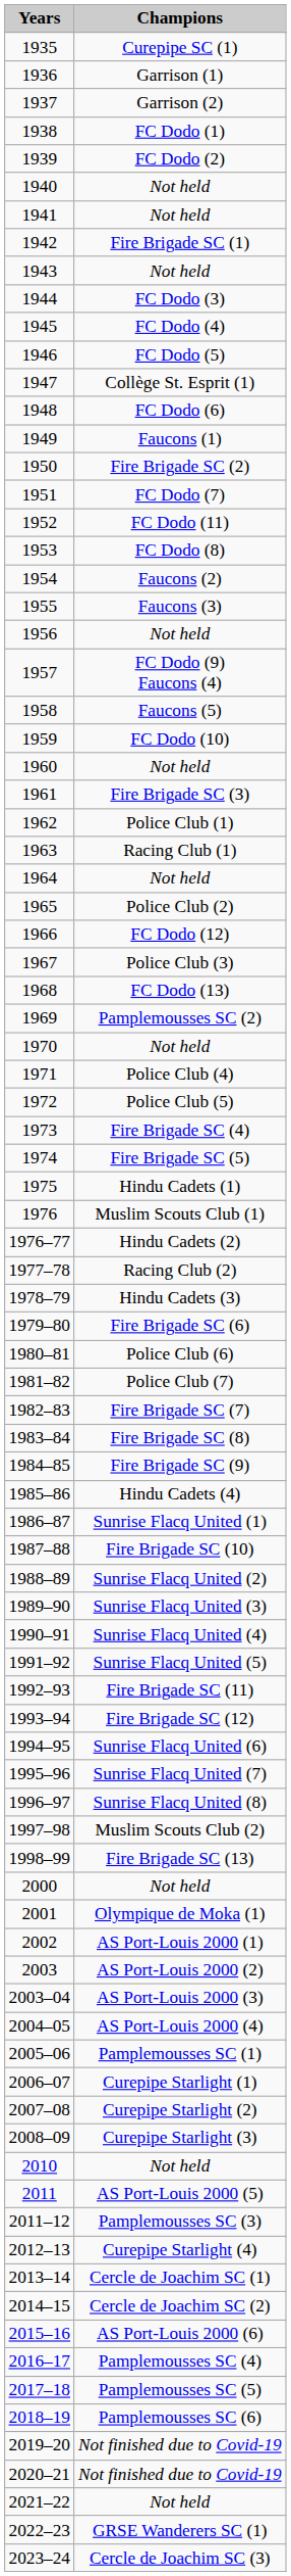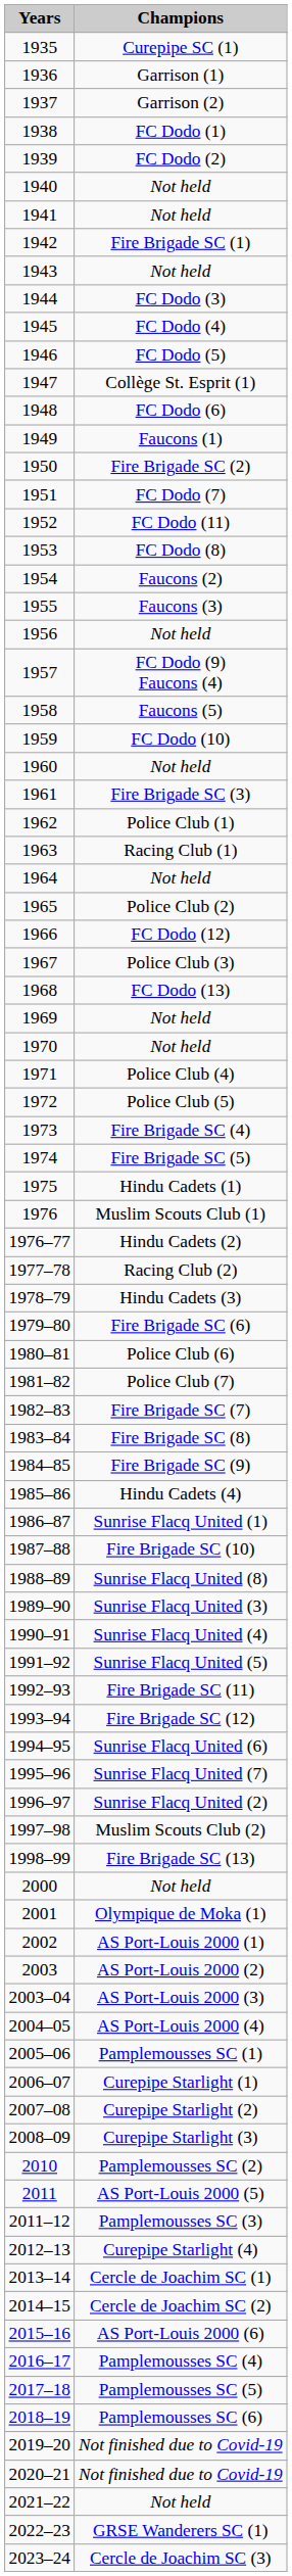 <table class="wikitable" style="text-align: center;">
 <tr bgcolor="#CCCCCC">
 <td><strong>Years</strong></td>
 <td><strong>Champions</strong></td>
 </tr>
 <tr bgcolor="#EFEFEF">
 </tr>
 <tr>
 <td>1935</td>
 <td><a href='#'>Curepipe SC</a> (1)</td>
 </tr>
 <tr>
 <td>1936</td>
 <td>Garrison (1)</td>
 </tr>
 <tr>
 <td>1937</td>
 <td>Garrison (2)</td>
 </tr>
 <tr>
 <td>1938</td>
 <td><a href='#'>FC Dodo</a> (1)</td>
 </tr>
 <tr>
 <td>1939</td>
 <td><a href='#'>FC Dodo</a> (2)</td>
 </tr>
 <tr>
 <td>1940</td>
 <td><em>Not held</em></td>
 </tr>
 <tr>
 <td>1941</td>
 <td><em>Not held</em></td>
 </tr>
 <tr>
 <td>1942</td>
 <td><a href='#'>Fire Brigade SC</a> (1)</td>
 </tr>
 <tr>
 <td>1943</td>
 <td><em>Not held</em></td>
 </tr>
 <tr>
 <td>1944</td>
 <td><a href='#'>FC Dodo</a> (3)</td>
 </tr>
 <tr>
 <td>1945</td>
 <td><a href='#'>FC Dodo</a> (4)</td>
 </tr>
 <tr>
 <td>1946</td>
 <td><a href='#'>FC Dodo</a> (5)</td>
 </tr>
 <tr>
 <td>1947</td>
 <td>Collège St. Esprit (1)</td>
 </tr>
 <tr>
 <td>1948</td>
 <td><a href='#'>FC Dodo</a> (6)</td>
 </tr>
 <tr>
 <td>1949</td>
 <td><a href='#'>Faucons</a> (1)</td>
 </tr>
 <tr>
 <td>1950</td>
 <td><a href='#'>Fire Brigade SC</a> (2)</td>
 </tr>
 <tr>
 <td>1951</td>
 <td><a href='#'>FC Dodo</a> (7)</td>
 </tr>
 <tr>
 <td>1952</td>
 <td><a href='#'>FC Dodo</a> (11)</td>
 </tr>
 <tr>
 <td>1953</td>
 <td><a href='#'>FC Dodo</a> (8)</td>
 </tr>
 <tr>
 <td>1954</td>
 <td><a href='#'>Faucons</a> (2)</td>
 </tr>
 <tr>
 <td>1955</td>
 <td><a href='#'>Faucons</a> (3)</td>
 </tr>
 <tr>
 <td>1956</td>
 <td><em>Not held</em></td>
 </tr>
 <tr>
 <td>1957</td>
 <td><a href='#'>FC Dodo</a> (9) <br> <a href='#'>Faucons</a> (4)</td>
 </tr>
 <tr>
 <td>1958</td>
 <td><a href='#'>Faucons</a> (5)</td>
 </tr>
 <tr>
 <td>1959</td>
 <td><a href='#'>FC Dodo</a> (10)</td>
 </tr>
 <tr>
 <td>1960</td>
 <td><em>Not held</em></td>
 </tr>
 <tr>
 <td>1961</td>
 <td><a href='#'>Fire Brigade SC</a> (3)</td>
 </tr>
 <tr>
 <td>1962</td>
 <td>Police Club (1)</td>
 </tr>
 <tr>
 <td>1963</td>
 <td>Racing Club (1)</td>
 </tr>
 <tr>
 <td>1964</td>
 <td><em>Not held</em></td>
 </tr>
 <tr>
 <td>1965</td>
 <td>Police Club (2)</td>
 </tr>
 <tr>
 <td>1966</td>
 <td><a href='#'>FC Dodo</a> (12)</td>
 </tr>
 <tr>
 <td>1967</td>
 <td>Police Club (3)</td>
 </tr>
 <tr>
 <td>1968</td>
 <td><a href='#'>FC Dodo</a> (13)</td>
 </tr>
 <tr>
 <td>1969</td>
-<td><a href='#'>Pamplemousses SC</a> (2)</td>
+<td><em>Not held</em></td>
 </tr>
 <tr>
 <td>1970</td>
 <td><em>Not held</em></td>
 </tr>
 <tr>
 <td>1971</td>
 <td>Police Club (4)</td>
 </tr>
 <tr>
 <td>1972</td>
 <td>Police Club (5)</td>
 </tr>
 <tr>
 <td>1973</td>
 <td><a href='#'>Fire Brigade SC</a> (4)</td>
 </tr>
 <tr>
 <td>1974</td>
 <td><a href='#'>Fire Brigade SC</a> (5)</td>
 </tr>
 <tr>
 <td>1975</td>
 <td>Hindu Cadets (1)</td>
 </tr>
 <tr>
 <td>1976</td>
 <td>Muslim Scouts Club (1)</td>
 </tr>
 <tr>
 <td>1976–77</td>
 <td>Hindu Cadets (2)</td>
 </tr>
 <tr>
 <td>1977–78</td>
 <td>Racing Club (2)</td>
 </tr>
 <tr>
 <td>1978–79</td>
 <td>Hindu Cadets (3)</td>
 </tr>
 <tr>
 <td>1979–80</td>
 <td><a href='#'>Fire Brigade SC</a> (6)</td>
 </tr>
 <tr>
 <td>1980–81</td>
 <td>Police Club (6)</td>
 </tr>
 <tr>
 <td>1981–82</td>
 <td>Police Club (7)</td>
 </tr>
 <tr>
 <td>1982–83</td>
 <td><a href='#'>Fire Brigade SC</a> (7)</td>
 </tr>
 <tr>
 <td>1983–84</td>
 <td><a href='#'>Fire Brigade SC</a> (8)</td>
 </tr>
 <tr>
 <td>1984–85</td>
 <td><a href='#'>Fire Brigade SC</a> (9)</td>
 </tr>
 <tr>
 <td>1985–86</td>
 <td>Hindu Cadets (4)</td>
 </tr>
 <tr>
 <td>1986–87</td>
 <td><a href='#'>Sunrise Flacq United</a> (1)</td>
 </tr>
 <tr>
 <td>1987–88</td>
 <td><a href='#'>Fire Brigade SC</a> (10)</td>
 </tr>
 <tr>
 <td>1988–89</td>
-<td><a href='#'>Sunrise Flacq United</a> (2)</td>
+<td><a href='#'>Sunrise Flacq United</a> (8)</td>
 </tr>
 <tr>
 <td>1989–90</td>
 <td><a href='#'>Sunrise Flacq United</a> (3)</td>
 </tr>
 <tr>
 <td>1990–91</td>
 <td><a href='#'>Sunrise Flacq United</a> (4)</td>
 </tr>
 <tr>
 <td>1991–92</td>
 <td><a href='#'>Sunrise Flacq United</a> (5)</td>
 </tr>
 <tr>
 <td>1992–93</td>
 <td><a href='#'>Fire Brigade SC</a> (11)</td>
 </tr>
 <tr>
 <td>1993–94</td>
 <td><a href='#'>Fire Brigade SC</a> (12)</td>
 </tr>
 <tr>
 <td>1994–95</td>
 <td><a href='#'>Sunrise Flacq United</a> (6)</td>
 </tr>
 <tr>
 <td>1995–96</td>
 <td><a href='#'>Sunrise Flacq United</a> (7)</td>
 </tr>
 <tr>
 <td>1996–97</td>
-<td><a href='#'>Sunrise Flacq United</a> (8)</td>
+<td><a href='#'>Sunrise Flacq United</a> (2)</td>
 </tr>
 <tr>
 <td>1997–98</td>
 <td>Muslim Scouts Club (2)</td>
 </tr>
 <tr>
 <td>1998–99</td>
 <td><a href='#'>Fire Brigade SC</a> (13)</td>
 </tr>
 <tr>
 <td>2000</td>
 <td><em>Not held</em></td>
 </tr>
 <tr>
 <td>2001</td>
 <td><a href='#'>Olympique de Moka</a> (1)</td>
 </tr>
 <tr>
 <td>2002</td>
 <td><a href='#'>AS Port-Louis 2000</a> (1)</td>
 </tr>
 <tr>
 <td>2003</td>
 <td><a href='#'>AS Port-Louis 2000</a> (2)</td>
 </tr>
 <tr>
 <td>2003–04</td>
 <td><a href='#'>AS Port-Louis 2000</a> (3)</td>
 </tr>
 <tr>
 <td>2004–05</td>
 <td><a href='#'>AS Port-Louis 2000</a> (4)</td>
 </tr>
 <tr>
 <td>2005–06</td>
 <td><a href='#'>Pamplemousses SC</a> (1)</td>
 </tr>
 <tr>
 <td>2006–07</td>
 <td><a href='#'>Curepipe Starlight</a> (1)</td>
 </tr>
 <tr>
 <td>2007–08</td>
 <td><a href='#'>Curepipe Starlight</a> (2)</td>
 </tr>
 <tr>
 <td>2008–09</td>
 <td><a href='#'>Curepipe Starlight</a> (3)</td>
 </tr>
 <tr>
 <td><a href='#'>2010</a></td>
-<td><em>Not held</em></td>
+<td><a href='#'>Pamplemousses SC</a> (2)</td>
 </tr>
 <tr>
 <td><a href='#'>2011</a></td>
 <td><a href='#'>AS Port-Louis 2000</a> (5)</td>
 </tr>
 <tr>
 <td>2011–12</td>
 <td><a href='#'>Pamplemousses SC</a> (3)</td>
 </tr>
 <tr>
 <td>2012–13</td>
 <td><a href='#'>Curepipe Starlight</a> (4)</td>
 </tr>
 <tr>
 <td>2013–14</td>
 <td><a href='#'>Cercle de Joachim SC</a> (1)</td>
 </tr>
 <tr>
 <td>2014–15</td>
 <td><a href='#'>Cercle de Joachim SC</a> (2)</td>
 </tr>
 <tr>
 <td><a href='#'>2015–16</a></td>
 <td><a href='#'>AS Port-Louis 2000</a> (6)</td>
 </tr>
 <tr>
 <td><a href='#'>2016–17</a></td>
 <td><a href='#'>Pamplemousses SC</a> (4)</td>
 </tr>
 <tr>
 <td><a href='#'>2017–18</a></td>
 <td><a href='#'>Pamplemousses SC</a> (5)</td>
 </tr>
 <tr>
 <td><a href='#'>2018–19</a></td>
 <td><a href='#'>Pamplemousses SC</a> (6)</td>
 </tr>
 <tr>
 <td>2019–20</td>
 <td><em>Not finished due to <a href='#'>Covid-19</a></em></td>
 </tr>
 <tr>
 <td>2020–21</td>
 <td><em>Not finished due to <a href='#'>Covid-19</a></em></td>
 </tr>
 <tr>
 <td>2021–22</td>
 <td><em>Not held</em></td>
 </tr>
 <tr>
 <td>2022–23</td>
 <td><a href='#'>GRSE Wanderers SC</a> (1)</td>
 </tr>
 <tr>
 <td>2023–24</td>
 <td><a href='#'>Cercle de Joachim SC</a> (3)</td>
 </tr>
 <tr>
 </tr>
 </table>
